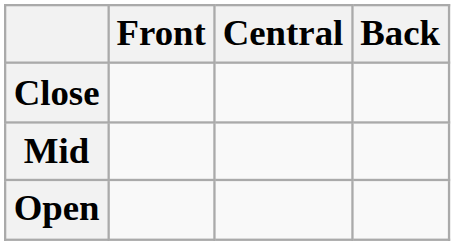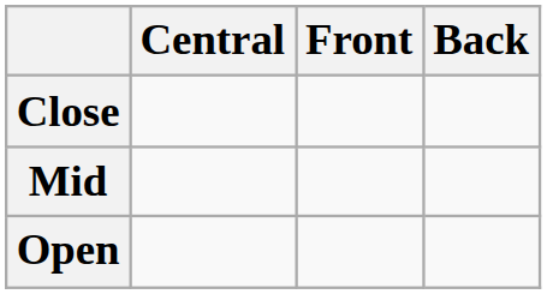 <table class="wikitable" style="text-align:center;">
 <tr>
 <th></th>
+<th>Central</th>
 <th>Front</th>
-<th>Central</th>
 <th>Back</th>
 </tr>
 <tr>
 <th>Close</th>
 <td></td>
 <td></td>
 <td></td>
 </tr>
 <tr>
 <th>Mid</th>
 <td></td>
 <td></td>
 <td></td>
 </tr>
 <tr>
 <th>Open</th>
 <td></td>
 <td></td>
 <td></td>
 </tr>
 </table>
